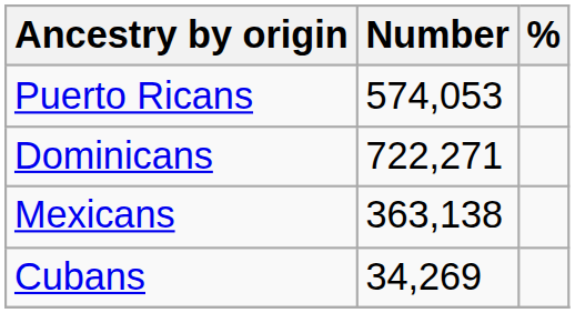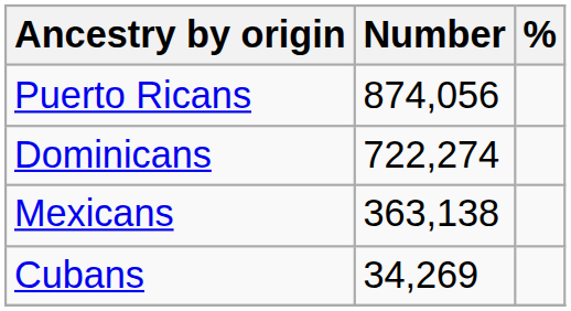 <table class="wikitable sortable" font-size:75%">
 <tr>
 <th>Ancestry by origin</th>
 <th>Number</th>
 <th>%</th>
 </tr>
 <tr>
 <td> <a href='#'>Puerto Ricans</a></td>
-<td>574,053</td>
+<td>874,056</td>
 <td></td>
 </tr>
 <tr>
 <td> <a href='#'>Dominicans</a></td>
-<td>722,271</td>
+<td>722,274</td>
 <td></td>
 </tr>
 <tr>
 <td> <a href='#'>Mexicans</a></td>
 <td>363,138</td>
 <td></td>
 </tr>
 <tr>
 <td> <a href='#'>Cubans</a></td>
 <td>34,269</td>
 <td></td>
 </tr>
 <tr>
 </tr>
 <tr class="sortbottom">
 </tr>
 <tr>
 </tr>
 </table>
